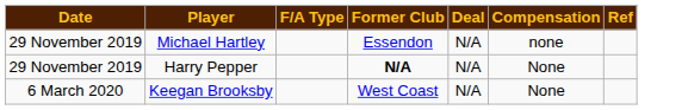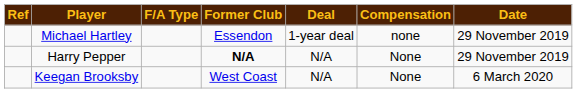 <table class="wikitable" style="text-align:center">
 <tr>
-<th style="background:#4D2004; color:#FBBF15">Date</th>
+<th style="background:#4D2004; color:#FBBF15">Ref</th>
 <th style="background:#4D2004; color:#FBBF15">Player</th>
 <th style="background:#4D2004; color:#FBBF15">F/A Type</th>
 <th style="background:#4D2004; color:#FBBF15">Former Club</th>
 <th style="background:#4D2004; color:#FBBF15">Deal</th>
 <th style="background:#4D2004; color:#FBBF15">Compensation</th>
-<th style="background:#4D2004; color:#FBBF15">Ref</th>
+<th style="background:#4D2004; color:#FBBF15">Date</th>
 </tr>
 <tr>
-<td>29 November 2019</td>
+<td></td>
 <td><a href='#'>Michael Hartley</a></td>
 <td></td>
 <td><a href='#'>Essendon</a></td>
-<td>N/A</td>
+<td>1-year deal</td>
 <td>none</td>
-<td></td>
+<td>29 November 2019</td>
 </tr>
 <tr>
-<td>29 November 2019</td>
+<td></td>
 <td>Harry Pepper</td>
 <td></td>
 <td><strong>N/A</strong></td>
 <td>N/A</td>
 <td>None</td>
-<td></td>
+<td>29 November 2019</td>
 </tr>
 <tr>
-<td>6 March 2020</td>
+<td></td>
 <td><a href='#'>Keegan Brooksby</a></td>
 <td></td>
 <td><a href='#'>West Coast</a></td>
 <td>N/A</td>
 <td>None</td>
-<td></td>
+<td>6 March 2020</td>
 </tr>
 </table>
